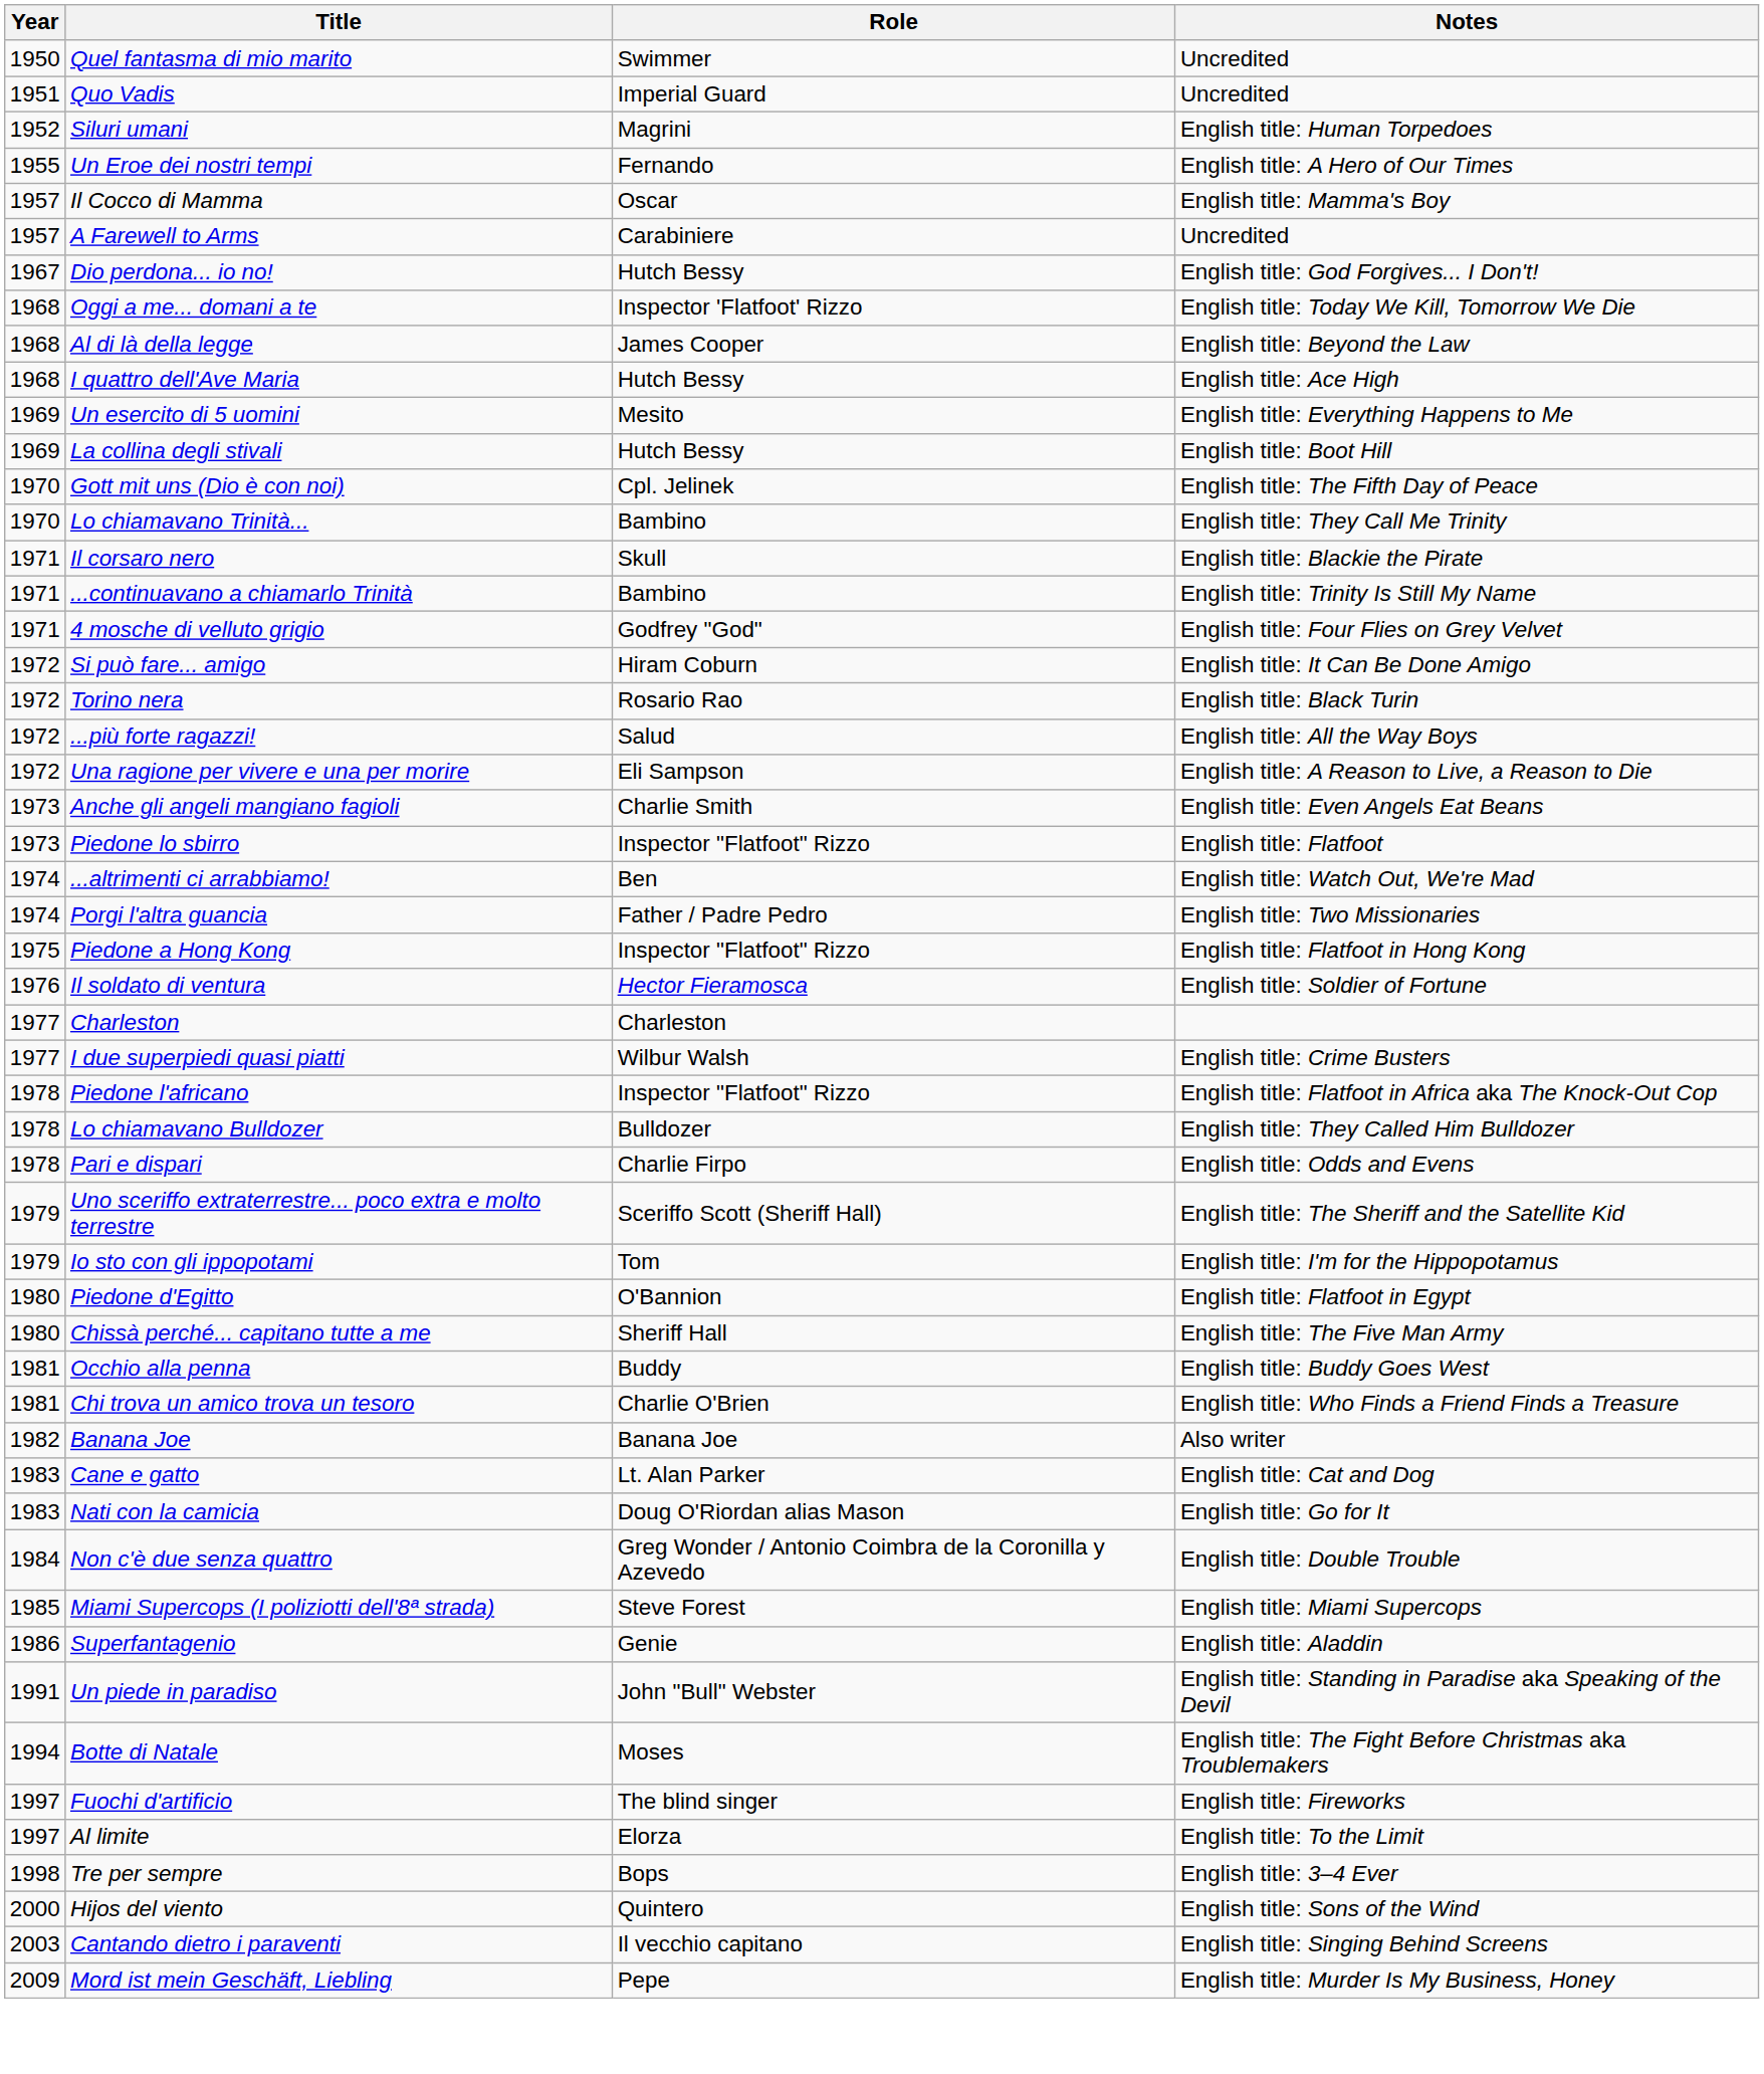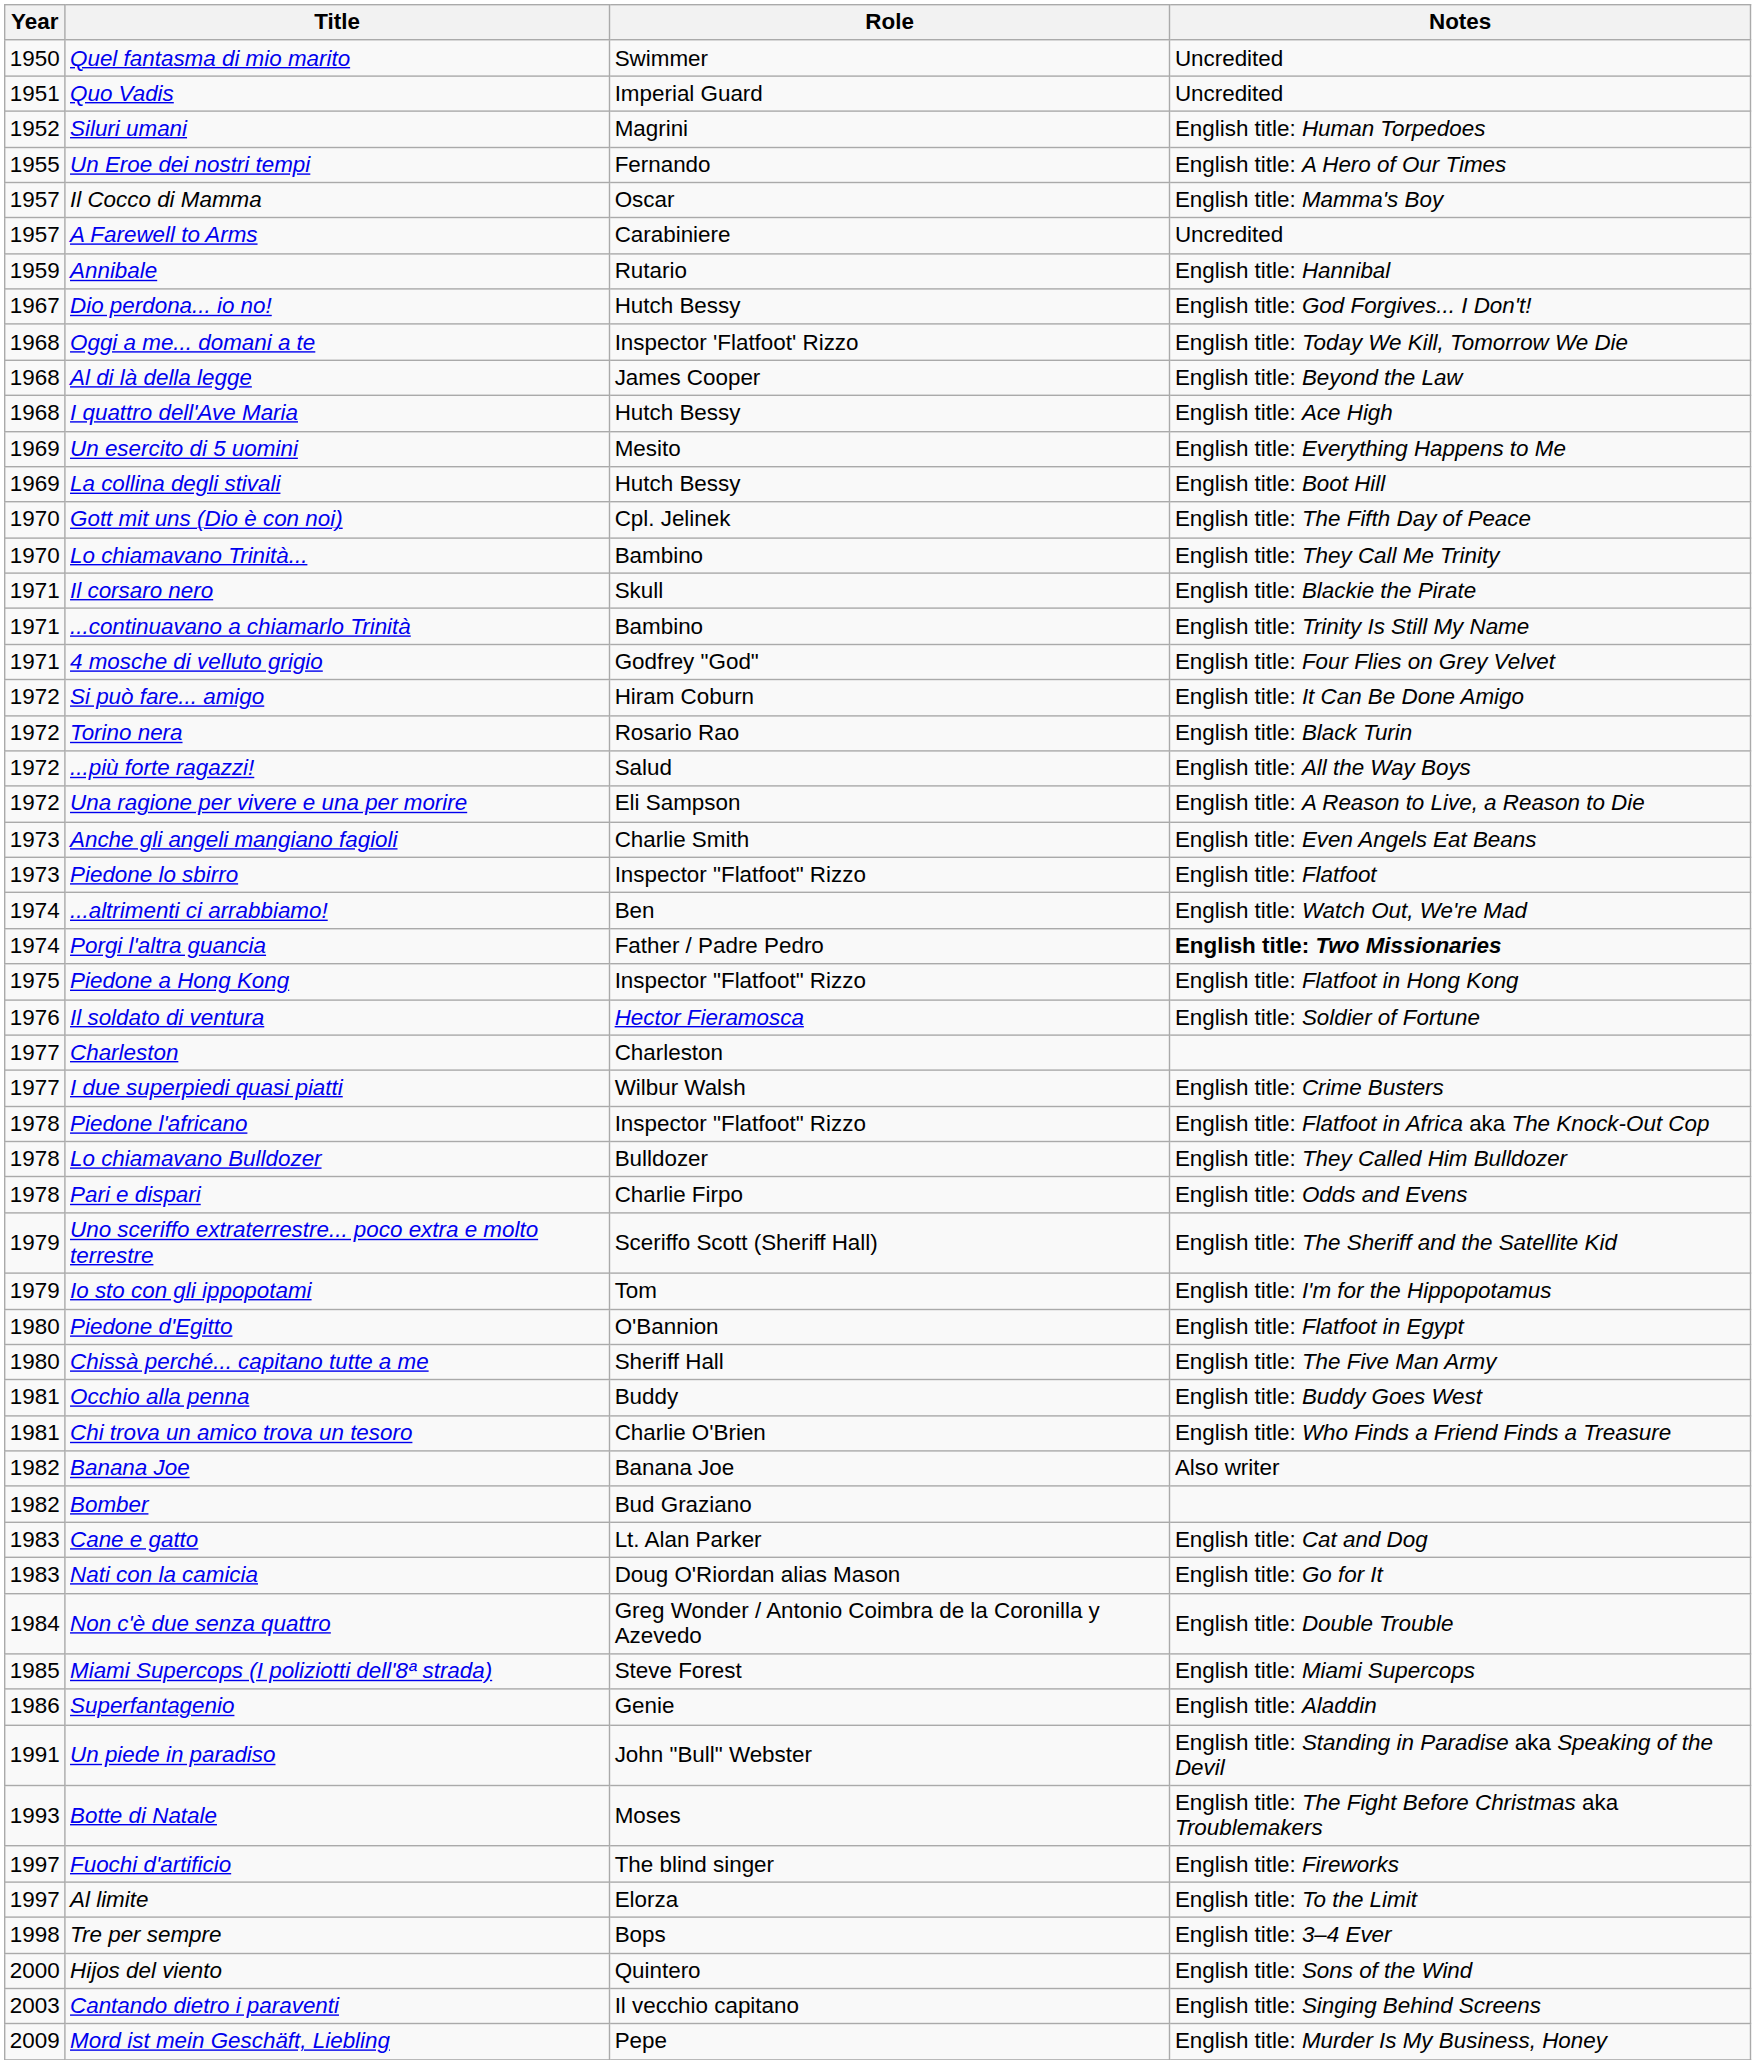 <table class="wikitable sortable">
 <tr>
 <th>Year</th>
 <th>Title</th>
 <th>Role</th>
 <th class="unsortable">Notes</th>
 </tr>
 <tr>
 <td>1950</td>
 <td><em><a href='#'>Quel fantasma di mio marito</a></em></td>
 <td>Swimmer</td>
 <td>Uncredited</td>
 </tr>
 <tr>
 <td>1951</td>
 <td><em><a href='#'>Quo Vadis</a></em></td>
 <td>Imperial Guard</td>
 <td>Uncredited</td>
 </tr>
 <tr>
 <td>1952</td>
 <td><em><a href='#'>Siluri umani</a></em></td>
 <td>Magrini</td>
 <td>English title: <em>Human Torpedoes</em></td>
 </tr>
 <tr>
 <td>1955</td>
 <td><em><a href='#'>Un Eroe dei nostri tempi</a></em></td>
 <td>Fernando</td>
 <td>English title: <em>A Hero of Our Times</em></td>
 </tr>
 <tr>
 <td>1957</td>
 <td><em>Il Cocco di Mamma</em></td>
 <td>Oscar</td>
 <td>English title: <em>Mamma's Boy</em></td>
 </tr>
 <tr>
 <td>1957</td>
 <td><em><a href='#'>A Farewell to Arms</a></em></td>
 <td>Carabiniere</td>
 <td>Uncredited</td>
+</tr>
+<tr>
+<td>1959</td>
+<td><em><a href='#'>Annibale</a></em></td>
+<td>Rutario</td>
+<td>English title: <em>Hannibal</em></td>
 </tr>
 <tr>
 <td>1967</td>
 <td><em><a href='#'>Dio perdona... io no!</a></em></td>
 <td>Hutch Bessy</td>
 <td>English title: <em>God Forgives... I Don't!</em></td>
 </tr>
 <tr>
 <td>1968</td>
 <td><em><a href='#'>Oggi a me... domani a te</a></em></td>
 <td>Inspector 'Flatfoot' Rizzo</td>
 <td>English title: <em>Today We Kill, Tomorrow We Die</em></td>
 </tr>
 <tr>
 <td>1968</td>
 <td><em><a href='#'>Al di là della legge</a></em></td>
 <td>James Cooper</td>
 <td>English title: <em>Beyond the Law</em></td>
 </tr>
 <tr>
 <td>1968</td>
 <td><em><a href='#'>I quattro dell'Ave Maria</a></em></td>
 <td>Hutch Bessy</td>
 <td>English title: <em>Ace High</em></td>
 </tr>
 <tr>
 <td>1969</td>
 <td><em><a href='#'>Un esercito di 5 uomini</a></em></td>
 <td>Mesito</td>
 <td>English title: <em>Everything Happens to Me</em></td>
 </tr>
 <tr>
 <td>1969</td>
 <td><em><a href='#'>La collina degli stivali</a></em></td>
 <td>Hutch Bessy</td>
 <td>English title: <em>Boot Hill</em></td>
 </tr>
 <tr>
 <td>1970</td>
 <td><em><a href='#'>Gott mit uns (Dio è con noi)</a></em></td>
 <td>Cpl. Jelinek</td>
 <td>English title: <em>The Fifth Day of Peace</em></td>
 </tr>
 <tr>
 <td>1970</td>
 <td><em><a href='#'>Lo chiamavano Trinità...</a></em></td>
 <td>Bambino</td>
 <td>English title: <em>They Call Me Trinity</em></td>
 </tr>
 <tr>
 <td>1971</td>
 <td><em><a href='#'>Il corsaro nero</a></em></td>
 <td>Skull</td>
 <td>English title: <em>Blackie the Pirate</em></td>
 </tr>
 <tr>
 <td>1971</td>
 <td><em><a href='#'>...continuavano a chiamarlo Trinità</a></em></td>
 <td>Bambino</td>
 <td>English title: <em>Trinity Is Still My Name</em></td>
 </tr>
 <tr>
 <td>1971</td>
 <td><em><a href='#'>4 mosche di velluto grigio</a></em></td>
 <td>Godfrey "God"</td>
 <td>English title: <em>Four Flies on Grey Velvet</em></td>
 </tr>
 <tr>
 <td>1972</td>
 <td><em><a href='#'>Si può fare... amigo</a></em></td>
 <td>Hiram Coburn</td>
 <td>English title: <em>It Can Be Done Amigo</em></td>
 </tr>
 <tr>
 <td>1972</td>
 <td><em><a href='#'>Torino nera</a></em></td>
 <td>Rosario Rao</td>
 <td>English title: <em>Black Turin</em></td>
 </tr>
 <tr>
 <td>1972</td>
 <td><em><a href='#'>...più forte ragazzi!</a></em></td>
 <td>Salud</td>
 <td>English title: <em>All the Way Boys</em></td>
 </tr>
 <tr>
 <td>1972</td>
 <td><em><a href='#'>Una ragione per vivere e una per morire</a></em></td>
 <td>Eli Sampson</td>
 <td>English title: <em>A Reason to Live, a Reason to Die</em></td>
 </tr>
 <tr>
 <td>1973</td>
 <td><em><a href='#'>Anche gli angeli mangiano fagioli</a></em></td>
 <td>Charlie Smith</td>
 <td>English title: <em>Even Angels Eat Beans</em></td>
 </tr>
 <tr>
 <td>1973</td>
 <td><em><a href='#'>Piedone lo sbirro</a></em></td>
 <td>Inspector "Flatfoot" Rizzo</td>
 <td>English title: <em>Flatfoot</em></td>
 </tr>
 <tr>
 <td>1974</td>
 <td><em><a href='#'>...altrimenti ci arrabbiamo!</a></em></td>
 <td>Ben</td>
 <td>English title: <em>Watch Out, We're Mad</em></td>
 </tr>
 <tr>
 <td>1974</td>
 <td><em><a href='#'>Porgi l'altra guancia</a></em></td>
 <td>Father / Padre Pedro</td>
-<td>English title: <em>Two Missionaries</em></td>
+<td><strong>English title: <em>Two Missionaries</em></strong></td>
 </tr>
 <tr>
 <td>1975</td>
 <td><em><a href='#'>Piedone a Hong Kong</a></em></td>
 <td>Inspector "Flatfoot" Rizzo</td>
 <td>English title: <em>Flatfoot in Hong Kong</em></td>
 </tr>
 <tr>
 <td>1976</td>
 <td><em><a href='#'>Il soldato di ventura</a></em></td>
 <td><em><a href='#'>Hector Fieramosca</a></em></td>
 <td>English title: <em>Soldier of Fortune</em></td>
 </tr>
 <tr>
 <td>1977</td>
 <td><em><a href='#'>Charleston</a></em></td>
 <td>Charleston</td>
 <td></td>
 </tr>
 <tr>
 <td>1977</td>
 <td><em><a href='#'>I due superpiedi quasi piatti</a></em></td>
 <td>Wilbur Walsh</td>
 <td>English title: <em>Crime Busters</em></td>
 </tr>
 <tr>
 <td>1978</td>
 <td><em><a href='#'>Piedone l'africano</a></em></td>
 <td>Inspector "Flatfoot" Rizzo</td>
 <td>English title: <em>Flatfoot in Africa</em> aka <em>The Knock-Out Cop</em></td>
 </tr>
 <tr>
 <td>1978</td>
 <td><em><a href='#'>Lo chiamavano Bulldozer</a></em></td>
 <td>Bulldozer</td>
 <td>English title: <em>They Called Him Bulldozer</em></td>
 </tr>
 <tr>
 <td>1978</td>
 <td><em><a href='#'>Pari e dispari</a></em></td>
 <td>Charlie Firpo</td>
 <td>English title: <em>Odds and Evens</em></td>
 </tr>
 <tr>
 <td>1979</td>
 <td><em><a href='#'>Uno sceriffo extraterrestre... poco extra e molto terrestre</a></em></td>
 <td>Sceriffo Scott (Sheriff Hall)</td>
 <td>English title: <em>The Sheriff and the Satellite Kid</em></td>
 </tr>
 <tr>
 <td>1979</td>
 <td><em><a href='#'>Io sto con gli ippopotami</a></em></td>
 <td>Tom</td>
 <td>English title: <em>I'm for the Hippopotamus</em></td>
 </tr>
 <tr>
 <td>1980</td>
 <td><em><a href='#'>Piedone d'Egitto</a></em></td>
 <td>O'Bannion</td>
 <td>English title: <em>Flatfoot in Egypt</em></td>
 </tr>
 <tr>
 <td>1980</td>
 <td><em><a href='#'>Chissà perché... capitano tutte a me</a></em></td>
 <td>Sheriff Hall</td>
 <td>English title: <em>The Five Man Army</em></td>
 </tr>
 <tr>
 <td>1981</td>
 <td><em><a href='#'>Occhio alla penna</a></em></td>
 <td>Buddy</td>
 <td>English title: <em>Buddy Goes West</em></td>
 </tr>
 <tr>
 <td>1981</td>
 <td><em><a href='#'>Chi trova un amico trova un tesoro</a></em></td>
 <td>Charlie O'Brien</td>
 <td>English title: <em>Who Finds a Friend Finds a Treasure</em></td>
 </tr>
 <tr>
 <td>1982</td>
 <td><em><a href='#'>Banana Joe</a></em></td>
 <td>Banana Joe</td>
 <td>Also writer</td>
 </tr>
 <tr>
+<td>1982</td>
+<td><em><a href='#'>Bomber</a></em></td>
+<td>Bud Graziano</td>
+<td></td>
+</tr>
+<tr>
 <td>1983</td>
 <td><em><a href='#'>Cane e gatto</a></em></td>
 <td>Lt. Alan Parker</td>
 <td>English title: <em>Cat and Dog</em></td>
 </tr>
 <tr>
 <td>1983</td>
 <td><em><a href='#'>Nati con la camicia</a></em></td>
 <td>Doug O'Riordan alias Mason</td>
 <td>English title: <em>Go for It</em></td>
 </tr>
 <tr>
 <td>1984</td>
 <td><em><a href='#'>Non c'è due senza quattro</a></em></td>
 <td>Greg Wonder / Antonio Coimbra de la Coronilla y Azevedo</td>
 <td>English title: <em>Double Trouble</em></td>
 </tr>
 <tr>
 <td>1985</td>
 <td><em><a href='#'>Miami Supercops (I poliziotti dell'8ª strada)</a></em></td>
 <td>Steve Forest</td>
 <td>English title: <em>Miami Supercops</em></td>
 </tr>
 <tr>
 <td>1986</td>
 <td><em><a href='#'>Superfantagenio</a></em></td>
 <td>Genie</td>
 <td>English title: <em>Aladdin</em></td>
 </tr>
 <tr>
 <td>1991</td>
 <td><em><a href='#'>Un piede in paradiso</a></em></td>
 <td>John "Bull" Webster</td>
 <td>English title: <em>Standing in Paradise</em> aka <em>Speaking of the Devil</em></td>
 </tr>
 <tr>
-<td>1994</td>
+<td>1993</td>
 <td><em><a href='#'>Botte di Natale</a></em></td>
 <td>Moses</td>
 <td>English title: <em>The Fight Before Christmas</em> aka <em>Troublemakers</em></td>
 </tr>
 <tr>
 <td>1997</td>
 <td><em><a href='#'>Fuochi d'artificio</a></em></td>
 <td>The blind singer</td>
 <td>English title: <em>Fireworks</em></td>
 </tr>
 <tr>
 <td>1997</td>
 <td><em>Al limite</em></td>
 <td>Elorza</td>
 <td>English title: <em>To the Limit</em></td>
 </tr>
 <tr>
 <td>1998</td>
 <td><em>Tre per sempre</em></td>
 <td>Bops</td>
 <td>English title: <em>3–4 Ever</em></td>
 </tr>
 <tr>
 <td>2000</td>
 <td><em>Hijos del viento</em></td>
 <td>Quintero</td>
 <td>English title: <em>Sons of the Wind</em></td>
 </tr>
 <tr>
 <td>2003</td>
 <td><em><a href='#'>Cantando dietro i paraventi</a></em></td>
 <td>Il vecchio capitano</td>
 <td>English title: <em>Singing Behind Screens</em></td>
 </tr>
 <tr>
 <td>2009</td>
 <td><em><a href='#'>Mord ist mein Geschäft, Liebling</a></em></td>
 <td>Pepe</td>
 <td>English title: <em>Murder Is My Business, Honey</em></td>
 </tr>
 </table>
